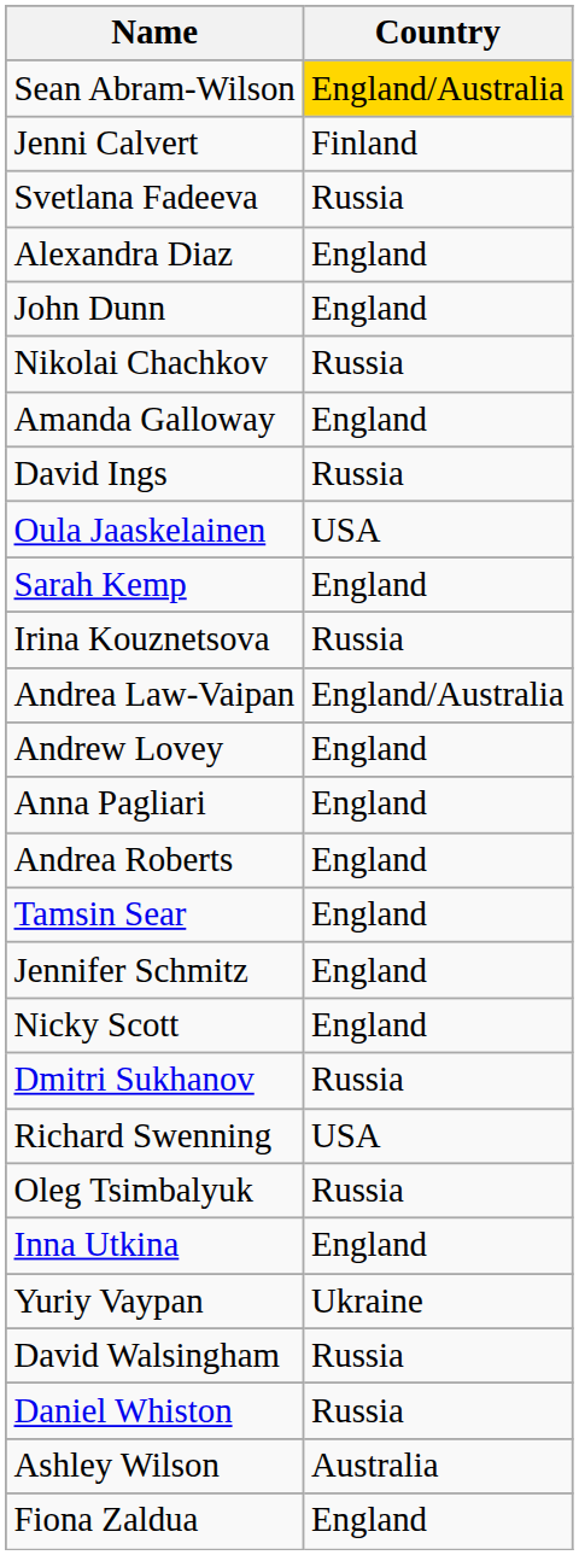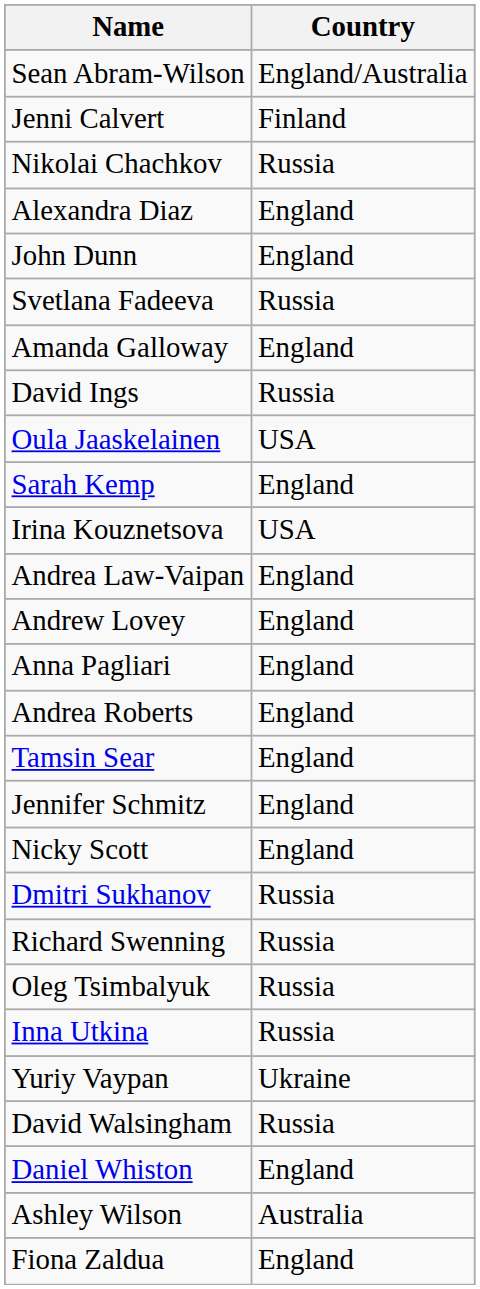 <table class="wikitable">
 <tr>
 <th>Name</th>
 <th>Country</th>
 </tr>
 <tr>
 <td>Sean Abram-Wilson</td>
-<td style="background: gold;">England/Australia</td>
+<td>England/Australia</td>
 </tr>
 <tr>
 <td>Jenni Calvert</td>
 <td>Finland</td>
 </tr>
 <tr>
-<td>Svetlana Fadeeva</td>
+<td>Nikolai Chachkov</td>
 <td>Russia</td>
 </tr>
 <tr>
 <td>Alexandra Diaz</td>
 <td>England</td>
 </tr>
 <tr>
 <td>John Dunn</td>
 <td>England</td>
 </tr>
 <tr>
-<td>Nikolai Chachkov</td>
+<td>Svetlana Fadeeva</td>
 <td>Russia</td>
 </tr>
 <tr>
 <td>Amanda Galloway</td>
 <td>England</td>
 </tr>
 <tr>
 <td>David Ings</td>
 <td>Russia</td>
 </tr>
 <tr>
 <td><a href='#'>Oula Jaaskelainen</a></td>
 <td>USA</td>
 </tr>
 <tr>
 <td><a href='#'>Sarah Kemp</a></td>
 <td>England</td>
 </tr>
 <tr>
 <td>Irina Kouznetsova</td>
-<td>Russia</td>
+<td>USA</td>
 </tr>
 <tr>
 <td>Andrea Law-Vaipan</td>
-<td>England/Australia</td>
+<td>England</td>
 </tr>
 <tr>
 <td>Andrew Lovey</td>
 <td>England</td>
 </tr>
 <tr>
 <td>Anna Pagliari</td>
 <td>England</td>
 </tr>
 <tr>
 <td>Andrea Roberts</td>
 <td>England</td>
 </tr>
 <tr>
 <td><a href='#'>Tamsin Sear</a></td>
 <td>England</td>
 </tr>
 <tr>
 <td>Jennifer Schmitz</td>
 <td>England</td>
 </tr>
 <tr>
 <td>Nicky Scott</td>
 <td>England</td>
 </tr>
 <tr>
 <td><a href='#'>Dmitri Sukhanov</a></td>
 <td>Russia</td>
 </tr>
 <tr>
 <td>Richard Swenning</td>
-<td>USA</td>
+<td>Russia</td>
 </tr>
 <tr>
 <td>Oleg Tsimbalyuk</td>
 <td>Russia</td>
 </tr>
 <tr>
 <td><a href='#'>Inna Utkina</a></td>
-<td>England</td>
+<td>Russia</td>
 </tr>
 <tr>
 <td>Yuriy Vaypan</td>
 <td>Ukraine</td>
 </tr>
 <tr>
 <td>David Walsingham</td>
 <td>Russia</td>
 </tr>
 <tr>
 <td><a href='#'>Daniel Whiston</a></td>
-<td>Russia</td>
+<td>England</td>
 </tr>
 <tr>
 <td>Ashley Wilson</td>
 <td>Australia</td>
 </tr>
 <tr>
 <td>Fiona Zaldua</td>
 <td>England</td>
 </tr>
 </table>
